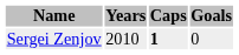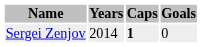 <table class="toccolours">
 <tr>
 <th bgcolor=silver>Name</th>
 <th bgcolor=silver>Years</th>
 <th bgcolor=silver>Caps</th>
 <th bgcolor=silver>Goals</th>
 </tr>
 <tr bgcolor=#eeeeee>
 <td><a href='#'>Sergei Zenjov</a></td>
-<td>2010</td>
+<td>2014</td>
 <td><strong>1</strong></td>
 <td>0</td>
 </tr>
 </table>
